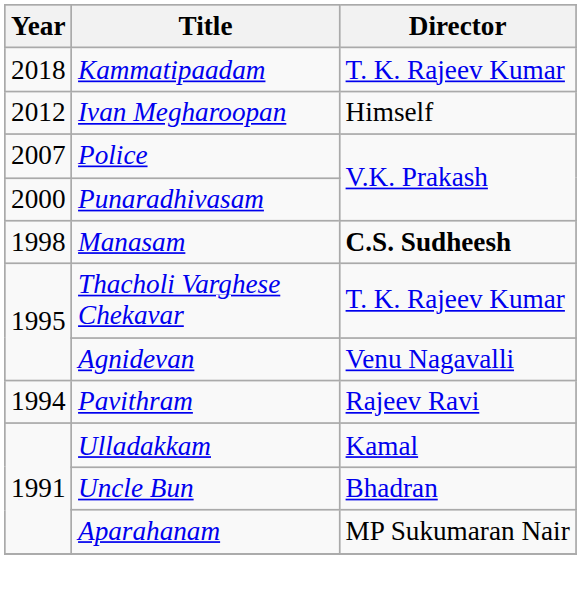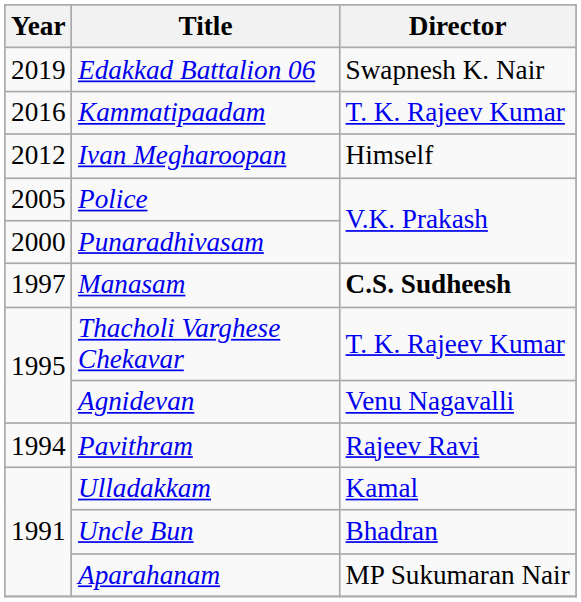 <table class=wikitable>
 <tr>
 <th>Year</th>
 <th width=150>Title</th>
 <th>Director</th>
 </tr>
 <tr>
-<td>2018</td>
+<td>2019</td>
+<td><em><a href='#'>Edakkad Battalion 06</a></em></td>
+<td>Swapnesh K. Nair</td>
+</tr>
+<tr>
+<td>2016</td>
 <td><em><a href='#'>Kammatipaadam</a></em></td>
 <td><a href='#'>T. K. Rajeev Kumar</a></td>
 </tr>
 <tr>
 <td>2012</td>
 <td><em><a href='#'>Ivan Megharoopan</a></em></td>
 <td>Himself</td>
 </tr>
 <tr>
-<td>2007</td>
+<td>2005</td>
 <td><em><a href='#'>Police</a></em></td>
 <td rowspan=2><a href='#'>V.K. Prakash</a></td>
 </tr>
 <tr>
 <td>2000</td>
 <td><em><a href='#'>Punaradhivasam</a></em></td>
 </tr>
 <tr>
-<td>1998</td>
+<td>1997</td>
 <td><em><a href='#'>Manasam</a></em></td>
 <td><strong>C.S. Sudheesh</strong></td>
 </tr>
 <tr>
 <td rowspan=2>1995</td>
 <td><em><a href='#'>Thacholi Varghese Chekavar</a></em></td>
 <td><a href='#'>T. K. Rajeev Kumar</a></td>
 </tr>
 <tr>
 <td><em><a href='#'>Agnidevan</a></em></td>
 <td><a href='#'>Venu Nagavalli</a></td>
 </tr>
 <tr>
 <td>1994</td>
 <td><em><a href='#'>Pavithram</a></em></td>
 <td><a href='#'>Rajeev Ravi</a></td>
 </tr>
 <tr>
 <td rowspan=3>1991</td>
 <td><em><a href='#'>Ulladakkam</a></em></td>
 <td><a href='#'>Kamal</a></td>
 </tr>
 <tr>
 <td><em><a href='#'>Uncle Bun</a></em></td>
 <td><a href='#'>Bhadran</a></td>
 </tr>
 <tr>
 <td><em><a href='#'>Aparahanam</a></em></td>
 <td>MP Sukumaran Nair</td>
 </tr>
 <tr>
 </tr>
 </table>
